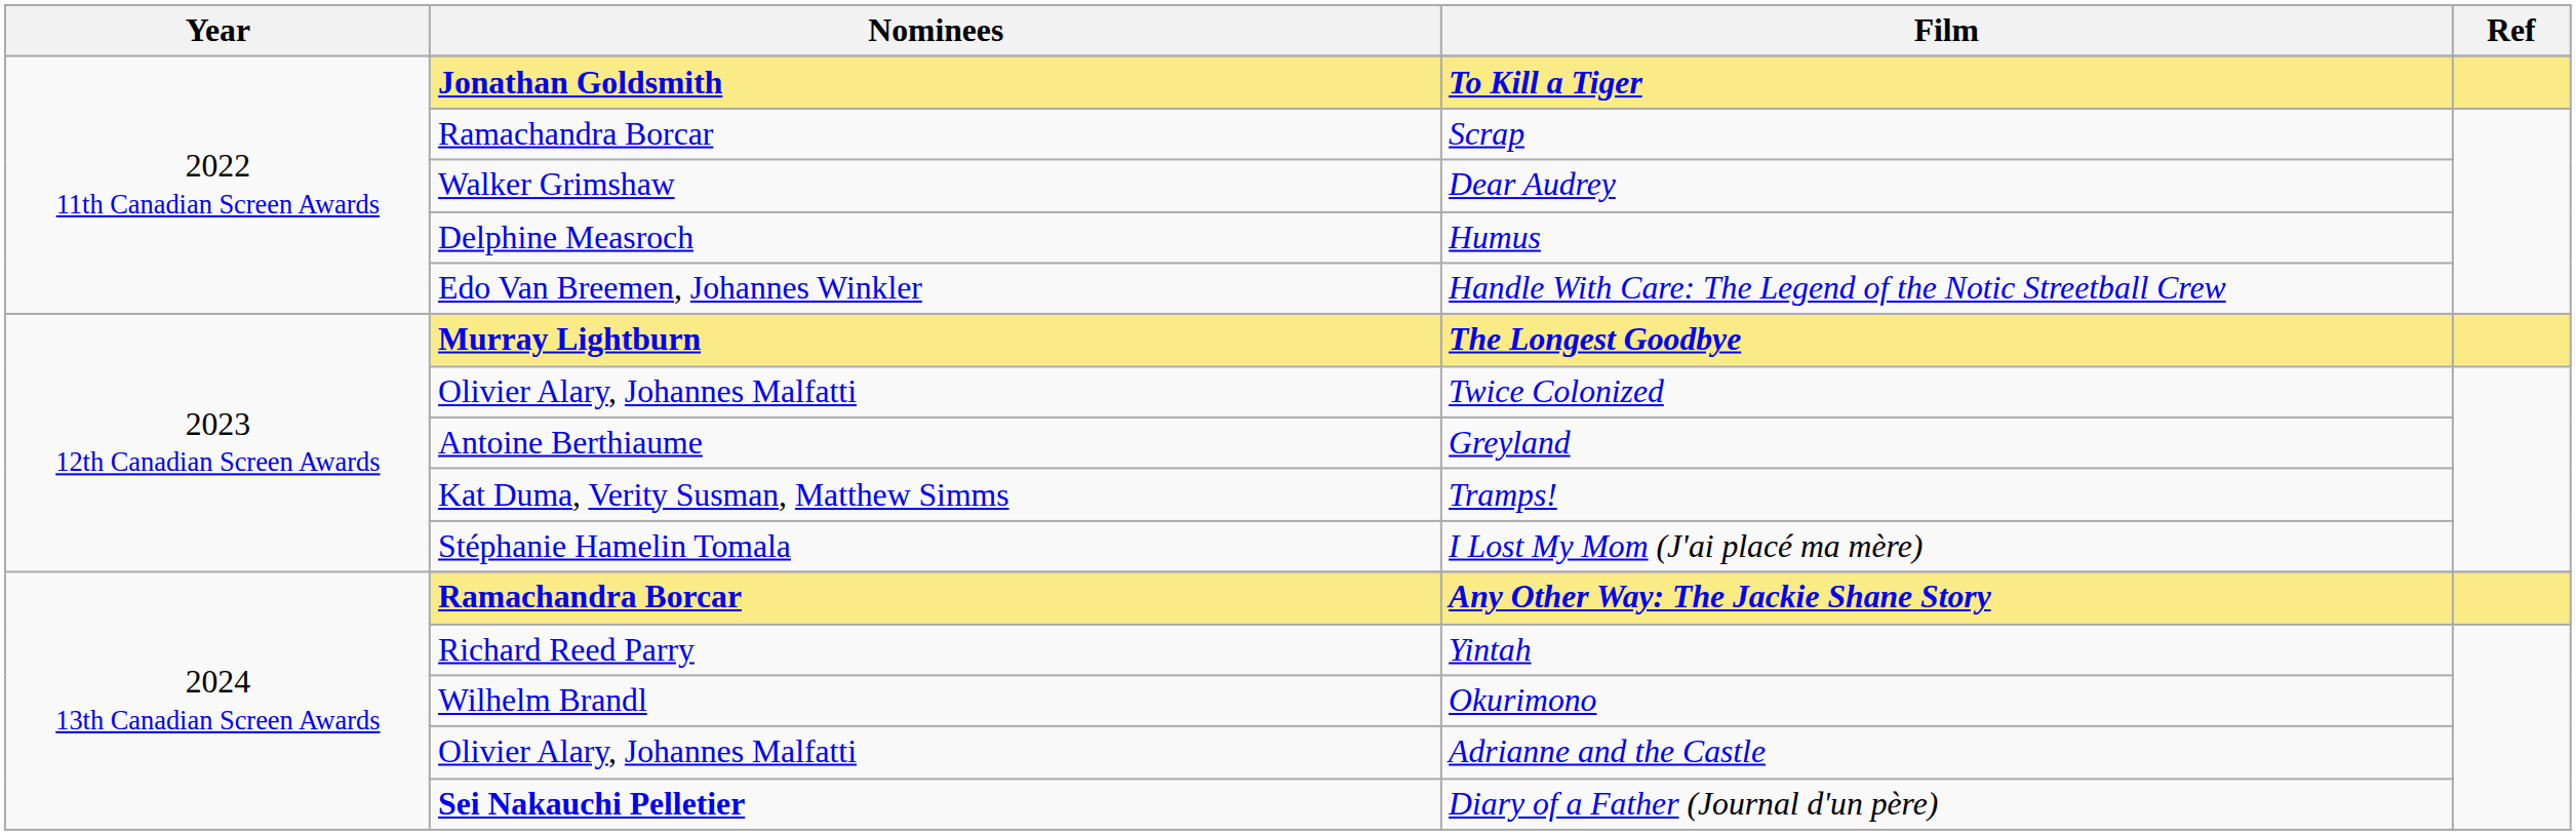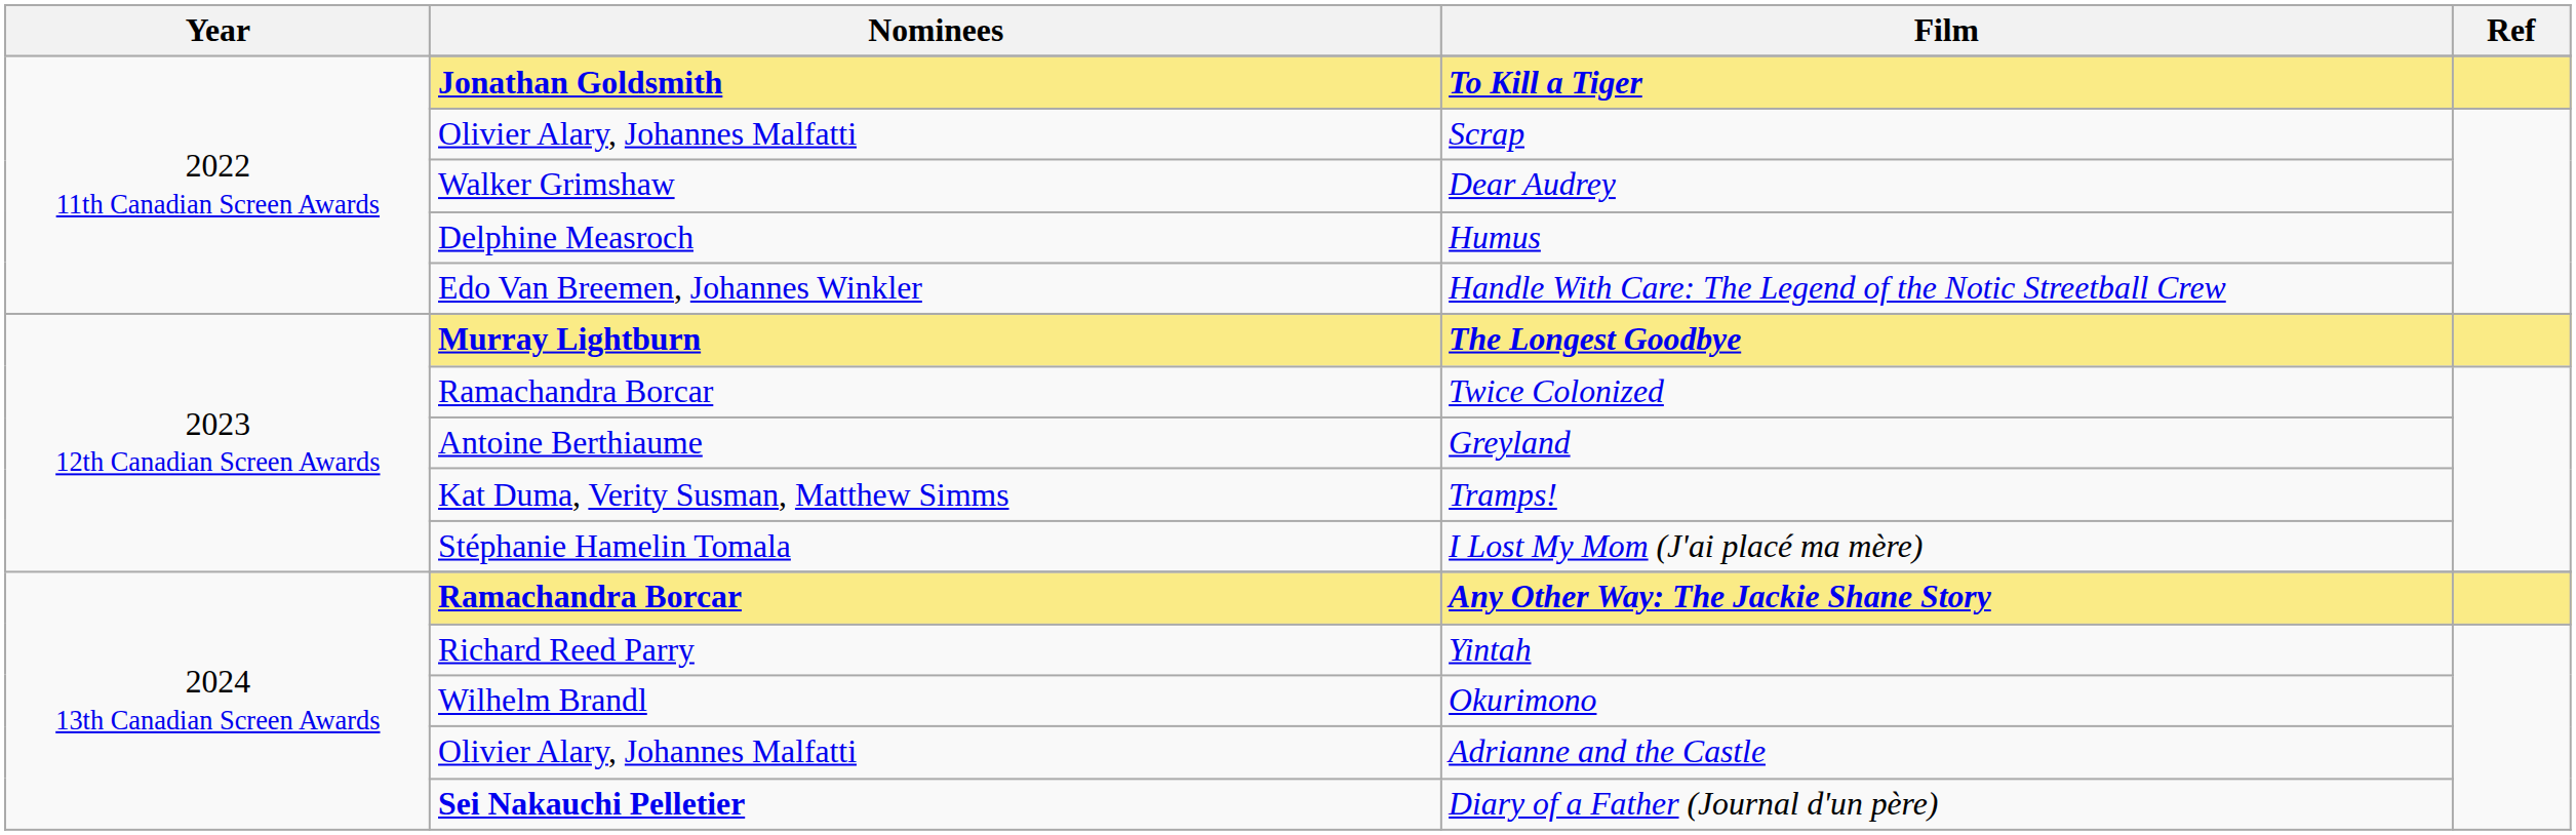 <table class="wikitable" style="width:100%;">
 <tr style="background:#bebebe;">
 <th style="width:8%;">Year</th>
 <th style="width:19%;">Nominees</th>
 <th style="width:19%;">Film</th>
 <th style="width:2%;">Ref</th>
 </tr>
 <tr>
 <td rowspan="6" align="center">2022 <br> <small><a href='#'>11th Canadian Screen Awards</a></small></td>
 </tr>
 <tr style="background:#FAEB86;">
 <td><strong><a href='#'>Jonathan Goldsmith</a></strong></td>
 <td><strong><em><a href='#'>To Kill a Tiger</a></em></strong></td>
 <td></td>
 </tr>
 <tr>
-<td><a href='#'>Ramachandra Borcar</a></td>
+<td><a href='#'>Olivier Alary</a>, <a href='#'>Johannes Malfatti</a></td>
 <td><em><a href='#'>Scrap</a></em></td>
 <td rowspan=4></td>
 </tr>
 <tr>
 <td><a href='#'>Walker Grimshaw</a></td>
 <td><em><a href='#'>Dear Audrey</a></em></td>
 </tr>
 <tr>
 <td><a href='#'>Delphine Measroch</a></td>
 <td><em><a href='#'>Humus</a></em></td>
 </tr>
 <tr>
 <td><a href='#'>Edo Van Breemen</a>, <a href='#'>Johannes Winkler</a></td>
 <td><em><a href='#'>Handle With Care: The Legend of the Notic Streetball Crew</a></em></td>
 </tr>
 <tr>
 <td rowspan="6" align="center">2023 <br> <small><a href='#'>12th Canadian Screen Awards</a></small></td>
 </tr>
 <tr style="background:#FAEB86;">
 <td><strong><a href='#'>Murray Lightburn</a></strong></td>
 <td><strong><em><a href='#'>The Longest Goodbye</a></em></strong></td>
 <td></td>
 </tr>
 <tr>
-<td><a href='#'>Olivier Alary</a>, <a href='#'>Johannes Malfatti</a></td>
+<td><a href='#'>Ramachandra Borcar</a></td>
 <td><em><a href='#'>Twice Colonized</a></em></td>
 <td rowspan=4></td>
 </tr>
 <tr>
 <td><a href='#'>Antoine Berthiaume</a></td>
 <td><em><a href='#'>Greyland</a></em></td>
 </tr>
 <tr>
 <td><a href='#'>Kat Duma</a>, <a href='#'>Verity Susman</a>, <a href='#'>Matthew Simms</a></td>
 <td><em><a href='#'>Tramps!</a></em></td>
 </tr>
 <tr>
 <td><a href='#'>Stéphanie Hamelin Tomala</a></td>
 <td><em><a href='#'>I Lost My Mom</a> (J'ai placé ma mère)</em></td>
 </tr>
 <tr>
 <td rowspan="6" align="center">2024 <br> <small><a href='#'>13th Canadian Screen Awards</a></small></td>
 </tr>
 <tr style="background:#FAEB86;">
 <td><strong><a href='#'>Ramachandra Borcar</a></strong></td>
 <td><strong><em><a href='#'>Any Other Way: The Jackie Shane Story</a></em></strong></td>
 <td></td>
 </tr>
 <tr>
 <td><a href='#'>Richard Reed Parry</a></td>
 <td><em><a href='#'>Yintah</a></em></td>
 <td rowspan=4></td>
 </tr>
 <tr>
 <td><a href='#'>Wilhelm Brandl</a></td>
 <td><em><a href='#'>Okurimono</a></em></td>
 </tr>
 <tr>
 <td><a href='#'>Olivier Alary</a>, <a href='#'>Johannes Malfatti</a></td>
 <td><em><a href='#'>Adrianne and the Castle</a></em></td>
 </tr>
 <tr>
 <td><strong><a href='#'>Sei Nakauchi Pelletier</a></strong></td>
 <td><em><a href='#'>Diary of a Father</a> (Journal d'un père)</em></td>
 </tr>
 </table>
